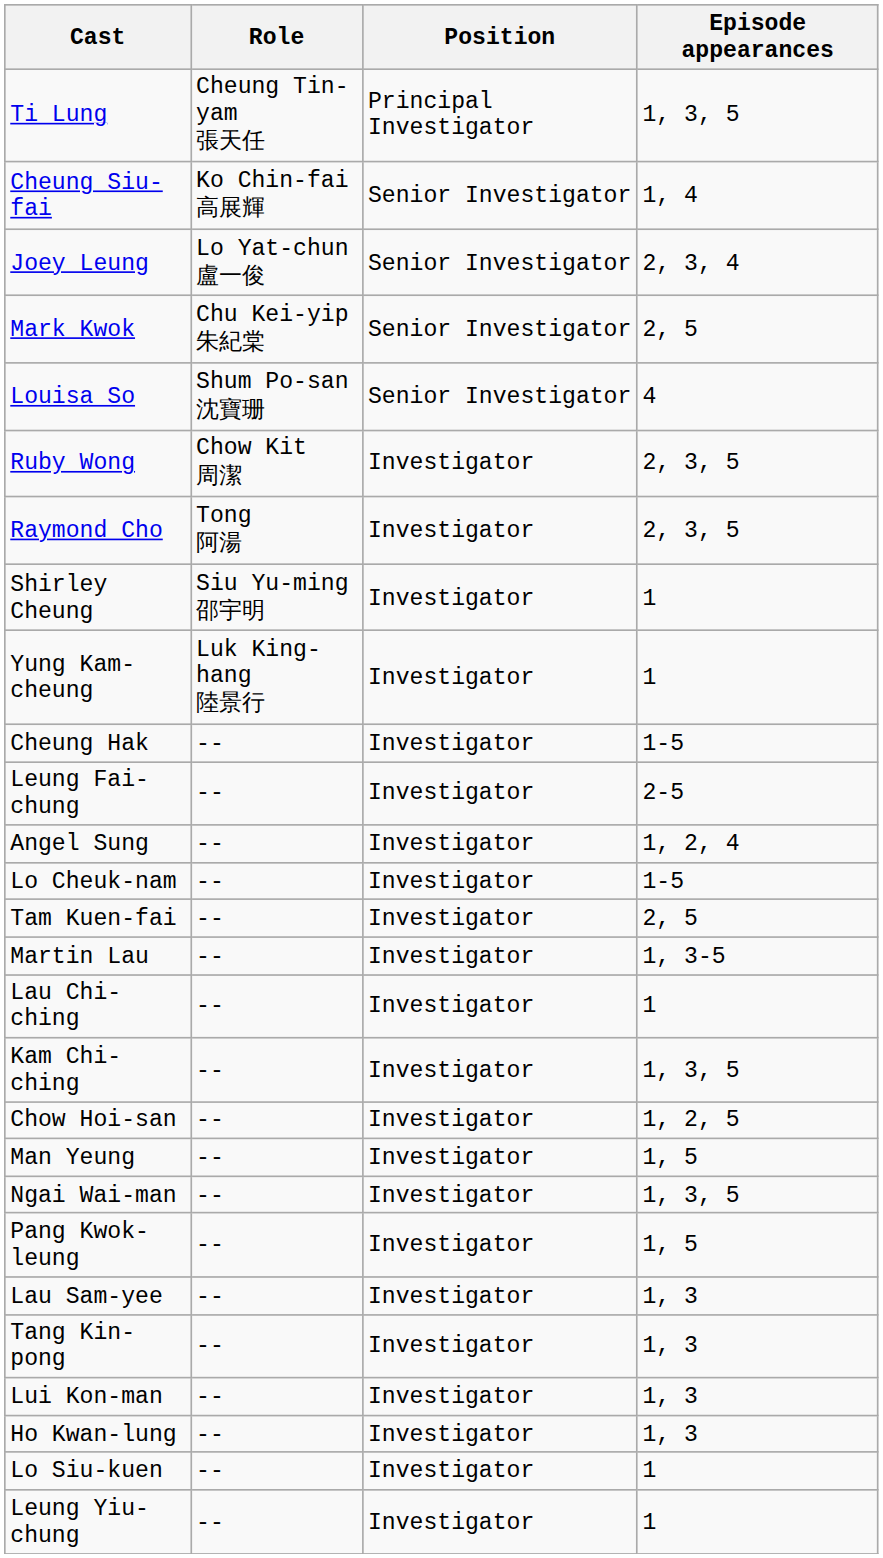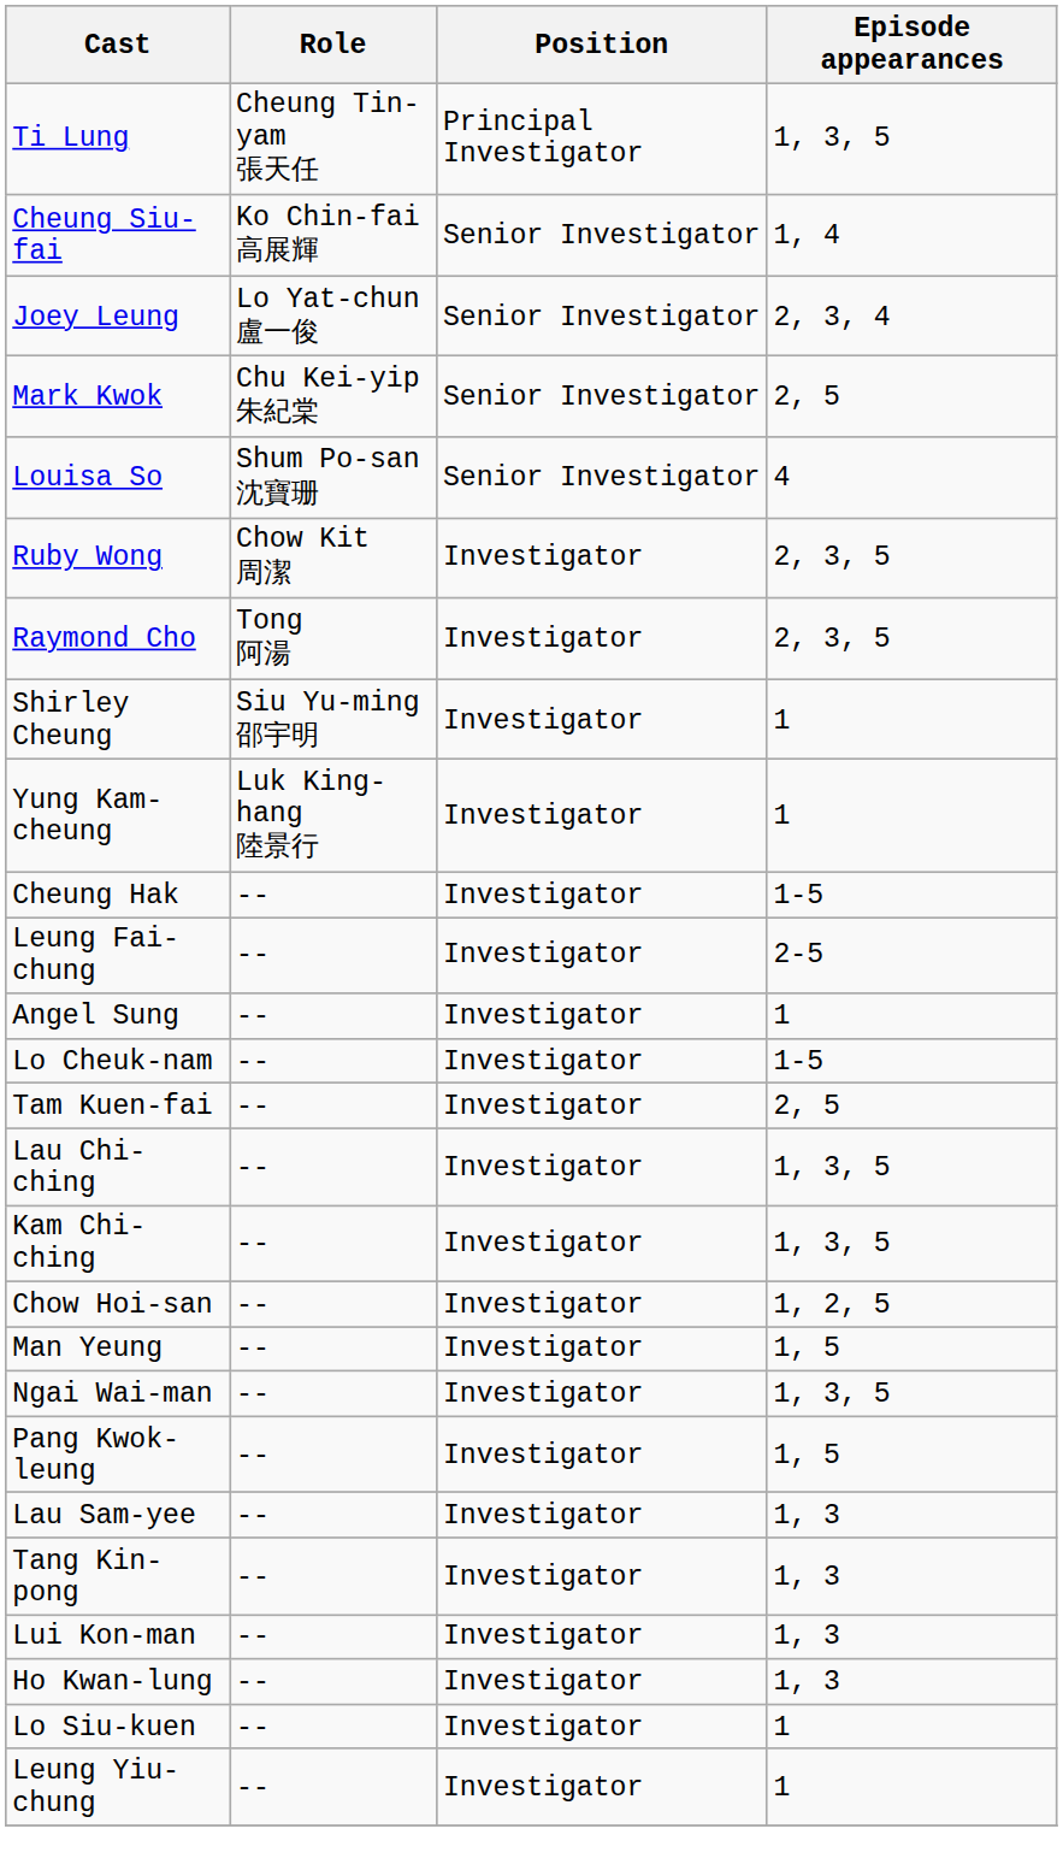 <table class="wikitable" style="width:60%; font-size: 14px;">
 <tr>
 <th>Cast</th>
 <th>Role</th>
 <th>Position</th>
 <th>Episode appearances</th>
 </tr>
 <tr>
 <td><a href='#'>Ti Lung</a></td>
 <td>Cheung Tin-yam<br>張天任</td>
 <td>Principal Investigator</td>
 <td>1, 3, 5</td>
 </tr>
 <tr>
 <td><a href='#'>Cheung Siu-fai</a></td>
 <td>Ko Chin-fai<br>高展輝</td>
 <td>Senior Investigator</td>
 <td>1, 4</td>
 </tr>
 <tr>
 <td><a href='#'>Joey Leung</a></td>
 <td>Lo Yat-chun<br>盧一俊</td>
 <td>Senior Investigator</td>
 <td>2, 3, 4</td>
 </tr>
 <tr>
 <td><a href='#'>Mark Kwok</a></td>
 <td>Chu Kei-yip<br>朱紀棠</td>
 <td>Senior Investigator</td>
 <td>2, 5</td>
 </tr>
 <tr>
 <td><a href='#'>Louisa So</a></td>
 <td>Shum Po-san<br>沈寶珊</td>
 <td>Senior Investigator</td>
 <td>4</td>
 </tr>
 <tr>
 <td><a href='#'>Ruby Wong</a></td>
 <td>Chow Kit<br>周潔</td>
 <td>Investigator</td>
 <td>2, 3, 5</td>
 </tr>
 <tr>
 <td><a href='#'>Raymond Cho</a></td>
 <td>Tong<br>阿湯</td>
 <td>Investigator</td>
 <td>2, 3, 5</td>
 </tr>
 <tr>
 <td>Shirley Cheung</td>
 <td>Siu Yu-ming<br>邵宇明</td>
 <td>Investigator</td>
 <td>1</td>
 </tr>
 <tr>
 <td>Yung Kam-cheung</td>
 <td>Luk King-hang<br>陸景行</td>
 <td>Investigator</td>
 <td>1</td>
 </tr>
 <tr>
 <td>Cheung Hak</td>
 <td>--</td>
 <td>Investigator</td>
 <td>1-5</td>
 </tr>
 <tr>
 <td>Leung Fai-chung</td>
 <td>--</td>
 <td>Investigator</td>
 <td>2-5</td>
 </tr>
 <tr>
 <td>Angel Sung</td>
 <td>--</td>
 <td>Investigator</td>
-<td>1, 2, 4</td>
+<td>1</td>
 </tr>
 <tr>
 <td>Lo Cheuk-nam</td>
 <td>--</td>
 <td>Investigator</td>
 <td>1-5</td>
 </tr>
 <tr>
 <td>Tam Kuen-fai</td>
 <td>--</td>
 <td>Investigator</td>
 <td>2, 5</td>
 </tr>
 <tr>
-<td>Martin Lau</td>
-<td>--</td>
-<td>Investigator</td>
-<td>1, 3-5</td>
-</tr>
-<tr>
 <td>Lau Chi-ching</td>
 <td>--</td>
 <td>Investigator</td>
-<td>1</td>
+<td>1, 3, 5</td>
 </tr>
 <tr>
 <td>Kam Chi-ching</td>
 <td>--</td>
 <td>Investigator</td>
 <td>1, 3, 5</td>
 </tr>
 <tr>
 <td>Chow Hoi-san</td>
 <td>--</td>
 <td>Investigator</td>
 <td>1, 2, 5</td>
 </tr>
 <tr>
 <td>Man Yeung</td>
 <td>--</td>
 <td>Investigator</td>
 <td>1, 5</td>
 </tr>
 <tr>
 <td>Ngai Wai-man</td>
 <td>--</td>
 <td>Investigator</td>
 <td>1, 3, 5</td>
 </tr>
 <tr>
 <td>Pang Kwok-leung</td>
 <td>--</td>
 <td>Investigator</td>
 <td>1, 5</td>
 </tr>
 <tr>
 <td>Lau Sam-yee</td>
 <td>--</td>
 <td>Investigator</td>
 <td>1, 3</td>
 </tr>
 <tr>
 <td>Tang Kin-pong</td>
 <td>--</td>
 <td>Investigator</td>
 <td>1, 3</td>
 </tr>
 <tr>
 <td>Lui Kon-man</td>
 <td>--</td>
 <td>Investigator</td>
 <td>1, 3</td>
 </tr>
 <tr>
 <td>Ho Kwan-lung</td>
 <td>--</td>
 <td>Investigator</td>
 <td>1, 3</td>
 </tr>
 <tr>
 <td>Lo Siu-kuen</td>
 <td>--</td>
 <td>Investigator</td>
 <td>1</td>
 </tr>
 <tr>
 <td>Leung Yiu-chung</td>
 <td>--</td>
 <td>Investigator</td>
 <td>1</td>
 </tr>
 <tr>
 </tr>
 </table>
